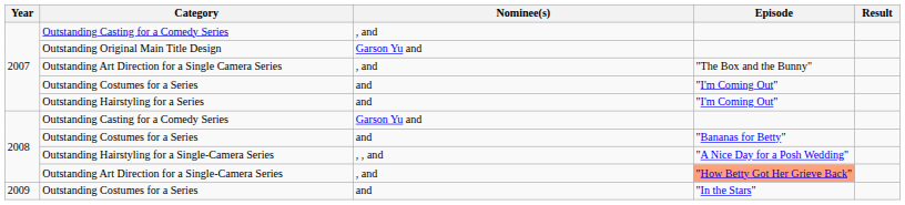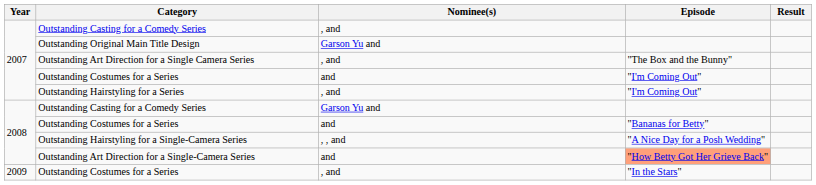 <table class="wikitable">
 <tr>
 <th>Year</th>
 <th width="35%">Category</th>
 <th width="38%">Nominee(s)</th>
 <th width="18%">Episode</th>
 <th>Result</th>
 </tr>
 <tr>
 <td rowspan="5">2007</td>
 <td><a href='#'>Outstanding Casting for a Comedy Series</a></td>
 <td>,  and </td>
 <td></td>
 <td></td>
 </tr>
 <tr>
 <td>Outstanding Original Main Title Design</td>
 <td><a href='#'>Garson Yu</a> and </td>
 <td></td>
 <td></td>
 </tr>
 <tr>
 <td>Outstanding Art Direction for a Single Camera Series</td>
 <td>,  and </td>
 <td>"The Box and the Bunny"</td>
 <td></td>
 </tr>
 <tr>
 <td>Outstanding Costumes for a Series</td>
 <td> and </td>
 <td>"<a href='#'>I'm Coming Out</a>"</td>
 <td></td>
 </tr>
 <tr>
 <td>Outstanding Hairstyling for a Series</td>
-<td> and </td>
+<td>,  and </td>
 <td>"<a href='#'>I'm Coming Out</a>"</td>
 <td></td>
 </tr>
 <tr>
 <td rowspan="4">2008</td>
 <td>Outstanding Casting for a Comedy Series</td>
 <td><a href='#'>Garson Yu</a> and </td>
 <td></td>
 <td></td>
 </tr>
 <tr>
 <td>Outstanding Costumes for a Series</td>
 <td> and </td>
 <td>"<a href='#'>Bananas for Betty</a>"</td>
 <td></td>
 </tr>
 <tr>
 <td>Outstanding Hairstyling for a Single-Camera Series</td>
 <td>, ,  and </td>
 <td>"<a href='#'>A Nice Day for a Posh Wedding</a>"</td>
 <td></td>
 </tr>
 <tr>
 <td>Outstanding Art Direction for a Single-Camera Series</td>
-<td>,  and </td>
+<td> and </td>
 <td style="background: lightsalmon;">"<a href='#'>How Betty Got Her Grieve Back</a>"</td>
 <td></td>
 </tr>
 <tr>
 <td>2009</td>
 <td>Outstanding Costumes for a Series</td>
-<td> and </td>
+<td>,  and </td>
 <td>"<a href='#'>In the Stars</a>"</td>
 <td></td>
 </tr>
 </table>
